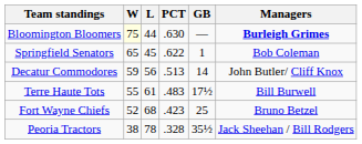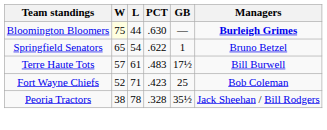 <table class="wikitable" style="text-align:center">
 <tr>
 <th>Team standings</th>
 <th>W</th>
 <th>L</th>
 <th>PCT</th>
 <th>GB</th>
 <th>Managers</th>
 </tr>
 <tr align=center>
 <td><a href='#'>Bloomington Bloomers</a></td>
 <td style="background: lightyellow;">75</td>
 <td>44</td>
 <td>.630</td>
 <td>—</td>
 <td><strong><a href='#'>Burleigh Grimes</a></strong></td>
 </tr>
 <tr align=center>
 <td><a href='#'>Springfield Senators</a></td>
 <td>65</td>
-<td>45</td>
+<td>54</td>
 <td>.622</td>
 <td>1</td>
-<td><a href='#'>Bob Coleman</a></td>
-</tr>
-<tr align=center>
-<td><a href='#'>Decatur Commodores</a></td>
-<td>59</td>
-<td>56</td>
-<td>.513</td>
-<td>14</td>
-<td>John Butler/ <a href='#'>Cliff Knox</a></td>
+<td><a href='#'>Bruno Betzel</a></td>
 </tr>
 <tr align=center>
 <td><a href='#'>Terre Haute Tots</a></td>
-<td>55</td>
+<td>57</td>
 <td>61</td>
 <td>.483</td>
 <td>17½</td>
 <td><a href='#'>Bill Burwell</a></td>
 </tr>
 <tr align=center>
 <td><a href='#'>Fort Wayne Chiefs</a></td>
 <td>52</td>
-<td>68</td>
+<td>71</td>
 <td>.423</td>
 <td>25</td>
-<td><a href='#'>Bruno Betzel</a></td>
+<td><a href='#'>Bob Coleman</a></td>
 </tr>
 <tr align=center>
 <td><a href='#'>Peoria Tractors</a></td>
 <td>38</td>
 <td>78</td>
 <td>.328</td>
 <td>35½</td>
 <td><a href='#'>Jack Sheehan</a> / <a href='#'>Bill Rodgers</a></td>
 </tr>
 </table>
